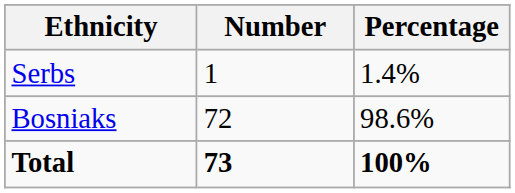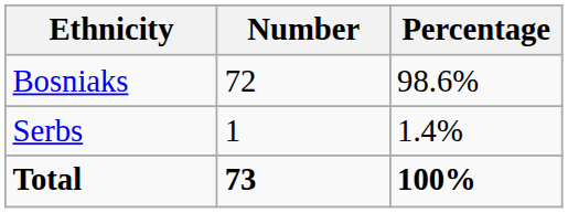 <table class="wikitable">
 <tr>
 <th width="100px">Ethnicity</th>
 <th width="80px">Number</th>
 <th width="80px">Percentage</th>
 </tr>
 <tr>
+<td><a href='#'>Bosniaks</a></td>
+<td>72</td>
+<td>98.6%</td>
+</tr>
+<tr>
 <td><a href='#'>Serbs</a></td>
 <td>1</td>
 <td>1.4%</td>
-</tr>
-<tr>
-<td><a href='#'>Bosniaks</a></td>
-<td>72</td>
-<td>98.6%</td>
 </tr>
 <tr>
 <td><strong>Total</strong></td>
 <td><strong>73</strong></td>
 <td><strong>100%</strong></td>
 </tr>
 </table>
